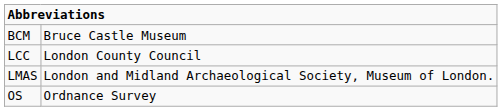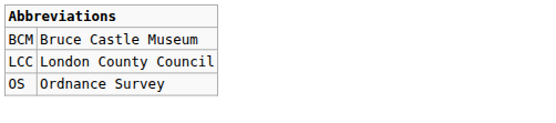 <table class="wikitable">
 <tr>
 <td colspan="2"><strong>Abbreviations</strong></td>
 </tr>
 <tr>
 <td>BCM</td>
 <td>Bruce Castle Museum</td>
 </tr>
 <tr>
 <td>LCC</td>
 <td>London County Council</td>
 </tr>
 <tr>
-<td>LMAS</td>
-<td>London and Midland Archaeological Society, Museum of London.</td>
-</tr>
-<tr>
 <td>OS</td>
 <td>Ordnance Survey</td>
 </tr>
 </table>
